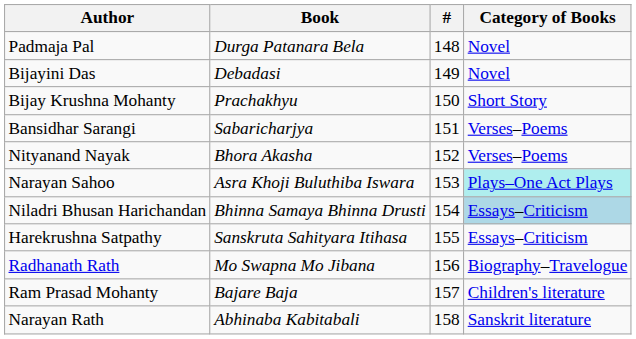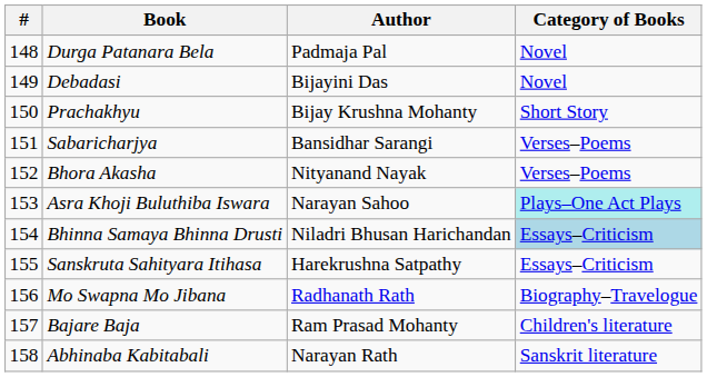 <table class="wikitable">
 <tr>
+<th>#</th>
+<th>Book</th>
 <th>Author</th>
-<th>Book</th>
-<th>#</th>
 <th>Category of Books</th>
 </tr>
 <tr>
+<td>148</td>
+<td><em>Durga Patanara Bela</em></td>
 <td>Padmaja Pal</td>
-<td><em>Durga Patanara Bela</em></td>
-<td>148</td>
 <td><a href='#'>Novel</a></td>
 </tr>
 <tr>
+<td>149</td>
+<td><em>Debadasi</em></td>
 <td>Bijayini Das</td>
-<td><em>Debadasi</em></td>
-<td>149</td>
 <td><a href='#'>Novel</a></td>
 </tr>
 <tr>
+<td>150</td>
+<td><em>Prachakhyu</em></td>
 <td>Bijay Krushna Mohanty</td>
-<td><em>Prachakhyu</em></td>
-<td>150</td>
 <td><a href='#'>Short Story</a></td>
 </tr>
 <tr>
+<td>151</td>
+<td><em>Sabaricharjya</em></td>
 <td>Bansidhar Sarangi</td>
-<td><em>Sabaricharjya</em></td>
-<td>151</td>
 <td><a href='#'>Verses</a>–<a href='#'>Poems</a></td>
 </tr>
 <tr>
+<td>152</td>
+<td><em>Bhora Akasha</em></td>
 <td>Nityanand Nayak</td>
-<td><em>Bhora Akasha</em></td>
-<td>152</td>
 <td><a href='#'>Verses</a>–<a href='#'>Poems</a></td>
 </tr>
 <tr>
+<td>153</td>
+<td><em>Asra Khoji Buluthiba Iswara</em></td>
 <td>Narayan Sahoo</td>
-<td><em>Asra Khoji Buluthiba Iswara</em></td>
-<td>153</td>
 <td style="background: paleturquoise;"><a href='#'>Plays–One Act Plays</a></td>
 </tr>
 <tr>
+<td>154</td>
+<td><em>Bhinna Samaya Bhinna Drusti</em></td>
 <td>Niladri Bhusan Harichandan</td>
-<td><em>Bhinna Samaya Bhinna Drusti</em></td>
-<td>154</td>
 <td style="background: lightblue;"><a href='#'>Essays</a>–<a href='#'>Criticism</a></td>
 </tr>
 <tr>
+<td>155</td>
+<td><em>Sanskruta Sahityara Itihasa</em></td>
 <td>Harekrushna Satpathy</td>
-<td><em>Sanskruta Sahityara Itihasa</em></td>
-<td>155</td>
 <td><a href='#'>Essays</a>–<a href='#'>Criticism</a></td>
 </tr>
 <tr>
+<td>156</td>
+<td><em>Mo Swapna Mo Jibana</em></td>
 <td><a href='#'>Radhanath Rath</a></td>
-<td><em>Mo Swapna Mo Jibana</em></td>
-<td>156</td>
 <td><a href='#'>Biography</a>–<a href='#'>Travelogue</a></td>
 </tr>
 <tr>
+<td>157</td>
+<td><em>Bajare Baja</em></td>
 <td>Ram Prasad Mohanty</td>
-<td><em>Bajare Baja</em></td>
-<td>157</td>
 <td><a href='#'>Children's literature</a></td>
 </tr>
 <tr>
+<td>158</td>
+<td><em>Abhinaba Kabitabali</em></td>
 <td>Narayan Rath</td>
-<td><em>Abhinaba Kabitabali</em></td>
-<td>158</td>
 <td><a href='#'>Sanskrit literature</a></td>
 </tr>
 </table>
